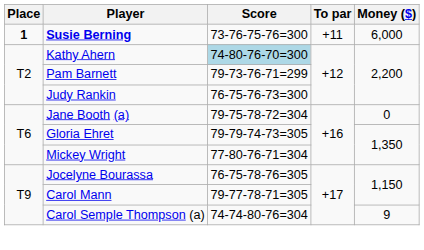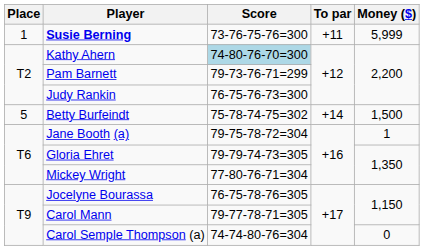 <table class="wikitable">
 <tr>
 <th>Place</th>
 <th>Player</th>
 <th>Score</th>
 <th>To par</th>
 <th>Money (<a href='#'>$</a>)</th>
 </tr>
 <tr>
-<td align=center><strong>1</strong></td>
+<td align=center>1</td>
 <td> <strong><a href='#'>Susie Berning</a></strong></td>
 <td>73-76-75-76=300</td>
 <td align=center>+11</td>
-<td align=center>6,000</td>
+<td align=center>5,999</td>
 </tr>
 <tr>
 <td align=center rowspan=3>T2</td>
 <td> <a href='#'>Kathy Ahern</a></td>
 <td style="background: lightblue;">74-80-76-70=300</td>
 <td align=center rowspan=3>+12</td>
 <td align=center rowspan=3>2,200</td>
 </tr>
 <tr>
 <td> <a href='#'>Pam Barnett</a></td>
 <td>79-73-76-71=299</td>
 </tr>
 <tr>
 <td> <a href='#'>Judy Rankin</a></td>
 <td>76-75-76-73=300</td>
 </tr>
 <tr>
+<td align=center>5</td>
+<td> <a href='#'>Betty Burfeindt</a></td>
+<td>75-78-74-75=302</td>
+<td align=center>+14</td>
+<td align=center>1,500</td>
+</tr>
+<tr>
 <td align=center rowspan=3>T6</td>
 <td> <a href='#'>Jane Booth</a> <a href='#'>(a)</a></td>
 <td>79-75-78-72=304</td>
 <td align=center rowspan=3>+16</td>
-<td align=center>0</td>
+<td align=center>1</td>
 </tr>
 <tr>
 <td> <a href='#'>Gloria Ehret</a></td>
 <td>79-79-74-73=305</td>
 <td align=center rowspan=2>1,350</td>
 </tr>
 <tr>
 <td> <a href='#'>Mickey Wright</a></td>
 <td>77-80-76-71=304</td>
 </tr>
 <tr>
 <td align=center rowspan=3>T9</td>
 <td> <a href='#'>Jocelyne Bourassa</a></td>
 <td>76-75-78-76=305</td>
 <td align=center rowspan=3>+17</td>
 <td align=center rowspan=2>1,150</td>
 </tr>
 <tr>
 <td> <a href='#'>Carol Mann</a></td>
 <td>79-77-78-71=305</td>
 </tr>
 <tr>
 <td> <a href='#'>Carol Semple Thompson</a> (a)</td>
 <td>74-74-80-76=304</td>
-<td align=center>9</td>
+<td align=center>0</td>
 </tr>
 </table>
